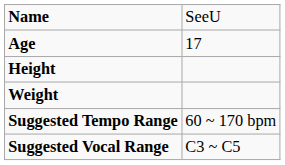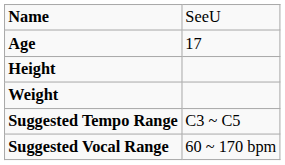 <table class="wikitable">
 <tr>
 <td><strong>Name</strong></td>
 <td>SeeU</td>
 </tr>
 <tr>
 <td><strong>Age</strong></td>
 <td>17</td>
 </tr>
 <tr>
 <td><strong>Height</strong></td>
 <td></td>
 </tr>
 <tr>
 <td><strong>Weight</strong></td>
 <td></td>
 </tr>
 <tr>
 <td><strong>Suggested Tempo Range</strong></td>
-<td>60 ~ 170 bpm</td>
+<td>C3 ~ C5</td>
 </tr>
 <tr>
 <td><strong>Suggested Vocal Range</strong></td>
-<td>C3 ~ C5</td>
+<td>60 ~ 170 bpm</td>
 </tr>
 </table>
